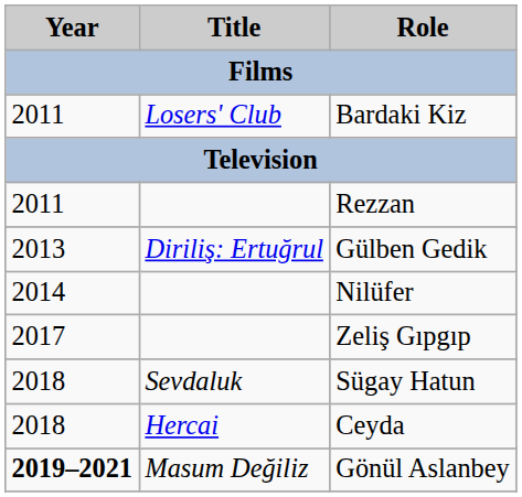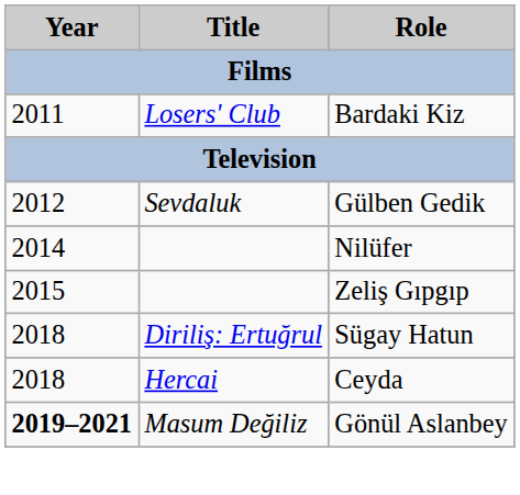 <table class="wikitable" style="font-size:90%">
 <tr>
 <th style="background:#CCCCCC">Year</th>
 <th style="background:#CCCCCC">Title</th>
 <th style="background:#CCCCCC">Role</th>
 </tr>
 <tr>
 <th colspan="3" style="background:LightSteelBlue">Films</th>
 </tr>
 <tr>
 <td>2011</td>
 <td><em><a href='#'>Losers' Club</a></em></td>
 <td>Bardaki Kiz</td>
 </tr>
 <tr>
 <th colspan="3" style="background:LightSteelBlue">Television</th>
 </tr>
 <tr>
-<td>2011</td>
-<td><em></em></td>
-<td>Rezzan</td>
-</tr>
-<tr>
-<td>2013</td>
-<td><em><a href='#'>Diriliş: Ertuğrul</a></em></td>
+<td>2012</td>
+<td><em>Sevdaluk</em></td>
 <td>Gülben Gedik</td>
 </tr>
 <tr>
 <td>2014</td>
 <td><em></em></td>
 <td>Nilüfer</td>
 </tr>
 <tr>
-<td>2017</td>
+<td>2015</td>
 <td><em></em></td>
 <td>Zeliş Gıpgıp</td>
 </tr>
 <tr>
 <td>2018</td>
-<td><em>Sevdaluk</em></td>
+<td><em><a href='#'>Diriliş: Ertuğrul</a></em></td>
 <td>Sügay Hatun</td>
 </tr>
 <tr>
 <td>2018</td>
 <td><em><a href='#'>Hercai</a></em></td>
 <td>Ceyda</td>
 </tr>
 <tr>
 <td><strong>2019–2021</strong></td>
 <td><em>Masum Değiliz</em></td>
 <td>Gönül Aslanbey</td>
 </tr>
 </table>
